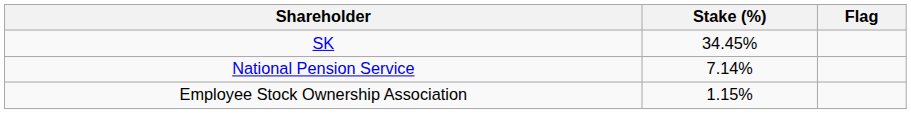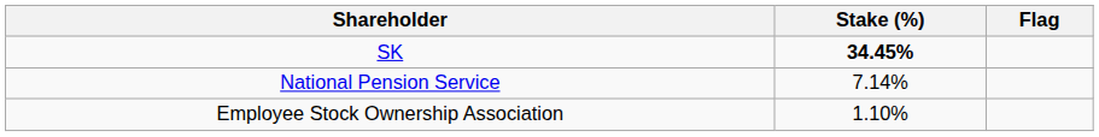 <table class="wikitable" style="text-align:center; width:70%;">
 <tr>
 <th>Shareholder</th>
 <th>Stake (%)</th>
 <th>Flag</th>
 </tr>
 <tr>
 <td><a href='#'>SK</a></td>
-<td>34.45%</td>
+<td><strong>34.45%</strong></td>
 <td></td>
 </tr>
 <tr>
 <td><a href='#'>National Pension Service</a></td>
 <td>7.14%</td>
 <td></td>
 </tr>
 <tr>
 <td>Employee Stock Ownership Association</td>
-<td>1.15%</td>
+<td>1.10%</td>
 <td></td>
 </tr>
 </table>
